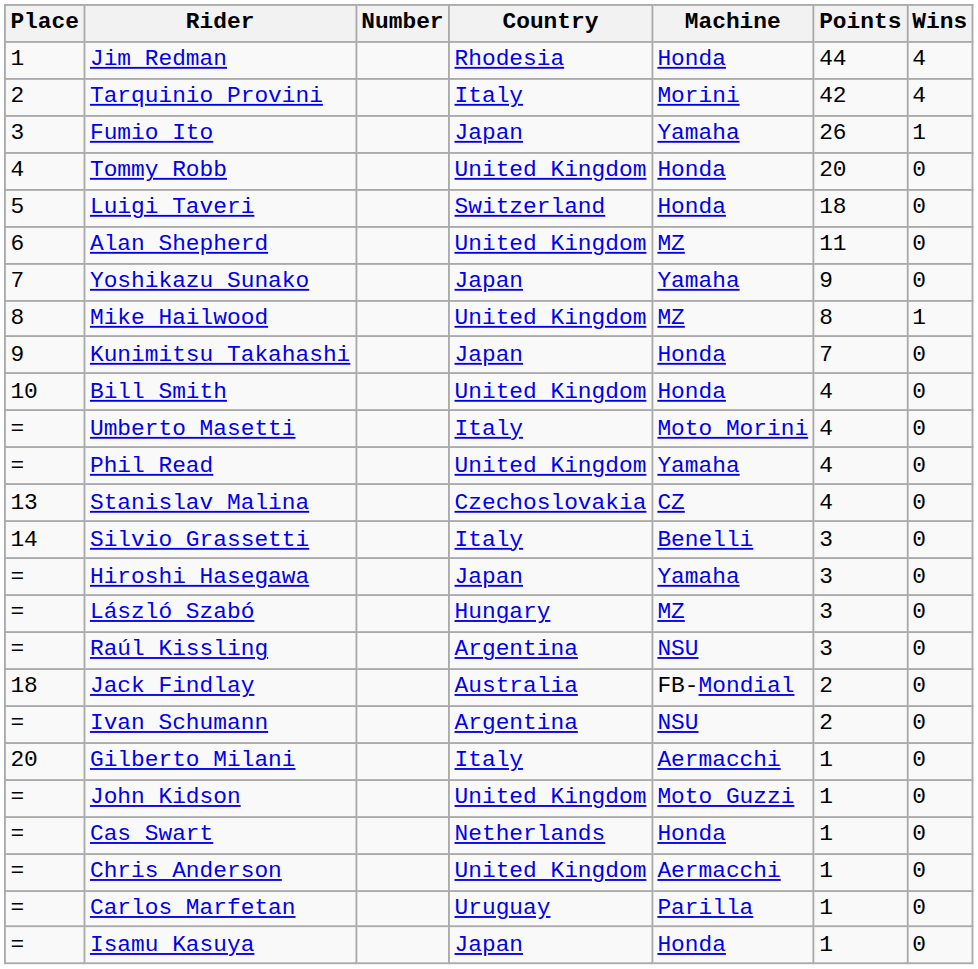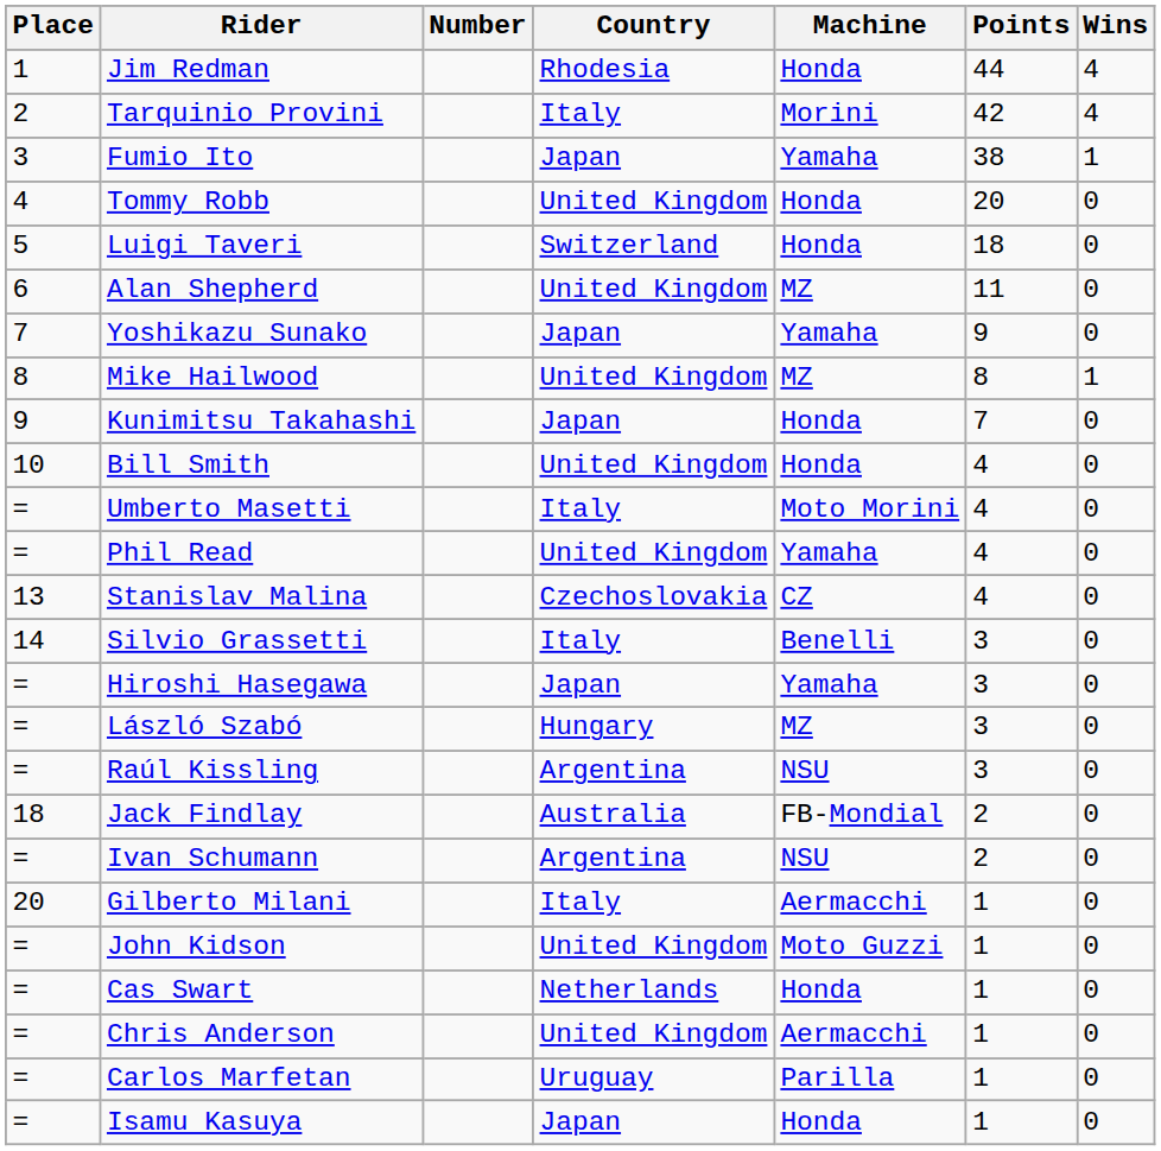 <table class="wikitable" style="font-size: 95%;">
 <tr>
 <th>Place</th>
 <th>Rider</th>
 <th>Number</th>
 <th>Country</th>
 <th>Machine</th>
 <th>Points</th>
 <th>Wins</th>
 </tr>
 <tr>
 <td>1</td>
 <td> <a href='#'>Jim Redman</a></td>
 <td></td>
 <td><a href='#'>Rhodesia</a></td>
 <td><a href='#'>Honda</a></td>
 <td>44</td>
 <td>4</td>
 </tr>
 <tr>
 <td>2</td>
 <td> <a href='#'>Tarquinio Provini</a></td>
 <td></td>
 <td><a href='#'>Italy</a></td>
 <td><a href='#'>Morini</a></td>
 <td>42</td>
 <td>4</td>
 </tr>
 <tr>
 <td>3</td>
 <td> <a href='#'>Fumio Ito</a></td>
 <td></td>
 <td><a href='#'>Japan</a></td>
 <td><a href='#'>Yamaha</a></td>
-<td>26</td>
+<td>38</td>
 <td>1</td>
 </tr>
 <tr>
 <td>4</td>
 <td> <a href='#'>Tommy Robb</a></td>
 <td></td>
 <td><a href='#'>United Kingdom</a></td>
 <td><a href='#'>Honda</a></td>
 <td>20</td>
 <td>0</td>
 </tr>
 <tr>
 <td>5</td>
 <td> <a href='#'>Luigi Taveri</a></td>
 <td></td>
 <td><a href='#'>Switzerland</a></td>
 <td><a href='#'>Honda</a></td>
 <td>18</td>
 <td>0</td>
 </tr>
 <tr>
 <td>6</td>
 <td> <a href='#'>Alan Shepherd</a></td>
 <td></td>
 <td><a href='#'>United Kingdom</a></td>
 <td><a href='#'>MZ</a></td>
 <td>11</td>
 <td>0</td>
 </tr>
 <tr>
 <td>7</td>
 <td> <a href='#'>Yoshikazu Sunako</a></td>
 <td></td>
 <td><a href='#'>Japan</a></td>
 <td><a href='#'>Yamaha</a></td>
 <td>9</td>
 <td>0</td>
 </tr>
 <tr>
 <td>8</td>
 <td> <a href='#'>Mike Hailwood</a></td>
 <td></td>
 <td><a href='#'>United Kingdom</a></td>
 <td><a href='#'>MZ</a></td>
 <td>8</td>
 <td>1</td>
 </tr>
 <tr>
 <td>9</td>
 <td> <a href='#'>Kunimitsu Takahashi</a></td>
 <td></td>
 <td><a href='#'>Japan</a></td>
 <td><a href='#'>Honda</a></td>
 <td>7</td>
 <td>0</td>
 </tr>
 <tr>
 <td>10</td>
 <td> <a href='#'>Bill Smith</a></td>
 <td></td>
 <td><a href='#'>United Kingdom</a></td>
 <td><a href='#'>Honda</a></td>
 <td>4</td>
 <td>0</td>
 </tr>
 <tr>
 <td>=</td>
 <td> <a href='#'>Umberto Masetti</a></td>
 <td></td>
 <td><a href='#'>Italy</a></td>
 <td><a href='#'>Moto Morini</a></td>
 <td>4</td>
 <td>0</td>
 </tr>
 <tr>
 <td>=</td>
 <td> <a href='#'>Phil Read</a></td>
 <td></td>
 <td><a href='#'>United Kingdom</a></td>
 <td><a href='#'>Yamaha</a></td>
 <td>4</td>
 <td>0</td>
 </tr>
 <tr>
 <td>13</td>
 <td> <a href='#'>Stanislav Malina</a></td>
 <td></td>
 <td><a href='#'>Czechoslovakia</a></td>
 <td><a href='#'>CZ</a></td>
 <td>4</td>
 <td>0</td>
 </tr>
 <tr>
 <td>14</td>
 <td> <a href='#'>Silvio Grassetti</a></td>
 <td></td>
 <td><a href='#'>Italy</a></td>
 <td><a href='#'>Benelli</a></td>
 <td>3</td>
 <td>0</td>
 </tr>
 <tr>
 <td>=</td>
 <td> <a href='#'>Hiroshi Hasegawa</a></td>
 <td></td>
 <td><a href='#'>Japan</a></td>
 <td><a href='#'>Yamaha</a></td>
 <td>3</td>
 <td>0</td>
 </tr>
 <tr>
 <td>=</td>
 <td> <a href='#'>László Szabó</a></td>
 <td></td>
 <td><a href='#'>Hungary</a></td>
 <td><a href='#'>MZ</a></td>
 <td>3</td>
 <td>0</td>
 </tr>
 <tr>
 <td>=</td>
 <td> <a href='#'>Raúl Kissling</a></td>
 <td></td>
 <td><a href='#'>Argentina</a></td>
 <td><a href='#'>NSU</a></td>
 <td>3</td>
 <td>0</td>
 </tr>
 <tr>
 <td>18</td>
 <td> <a href='#'>Jack Findlay</a></td>
 <td></td>
 <td><a href='#'>Australia</a></td>
 <td>FB-<a href='#'>Mondial</a></td>
 <td>2</td>
 <td>0</td>
 </tr>
 <tr>
 <td>=</td>
 <td> <a href='#'>Ivan Schumann</a></td>
 <td></td>
 <td><a href='#'>Argentina</a></td>
 <td><a href='#'>NSU</a></td>
 <td>2</td>
 <td>0</td>
 </tr>
 <tr>
 <td>20</td>
 <td> <a href='#'>Gilberto Milani</a></td>
 <td></td>
 <td><a href='#'>Italy</a></td>
 <td><a href='#'>Aermacchi</a></td>
 <td>1</td>
 <td>0</td>
 </tr>
 <tr>
 <td>=</td>
 <td> <a href='#'>John Kidson</a></td>
 <td></td>
 <td><a href='#'>United Kingdom</a></td>
 <td><a href='#'>Moto Guzzi</a></td>
 <td>1</td>
 <td>0</td>
 </tr>
 <tr>
 <td>=</td>
 <td> <a href='#'>Cas Swart</a></td>
 <td></td>
 <td><a href='#'>Netherlands</a></td>
 <td><a href='#'>Honda</a></td>
 <td>1</td>
 <td>0</td>
 </tr>
 <tr>
 <td>=</td>
 <td> <a href='#'>Chris Anderson</a></td>
 <td></td>
 <td><a href='#'>United Kingdom</a></td>
 <td><a href='#'>Aermacchi</a></td>
 <td>1</td>
 <td>0</td>
 </tr>
 <tr>
 <td>=</td>
 <td> <a href='#'>Carlos Marfetan</a></td>
 <td></td>
 <td><a href='#'>Uruguay</a></td>
 <td><a href='#'>Parilla</a></td>
 <td>1</td>
 <td>0</td>
 </tr>
 <tr>
 <td>=</td>
 <td> <a href='#'>Isamu Kasuya</a></td>
 <td></td>
 <td><a href='#'>Japan</a></td>
 <td><a href='#'>Honda</a></td>
 <td>1</td>
 <td>0</td>
 </tr>
 </table>
